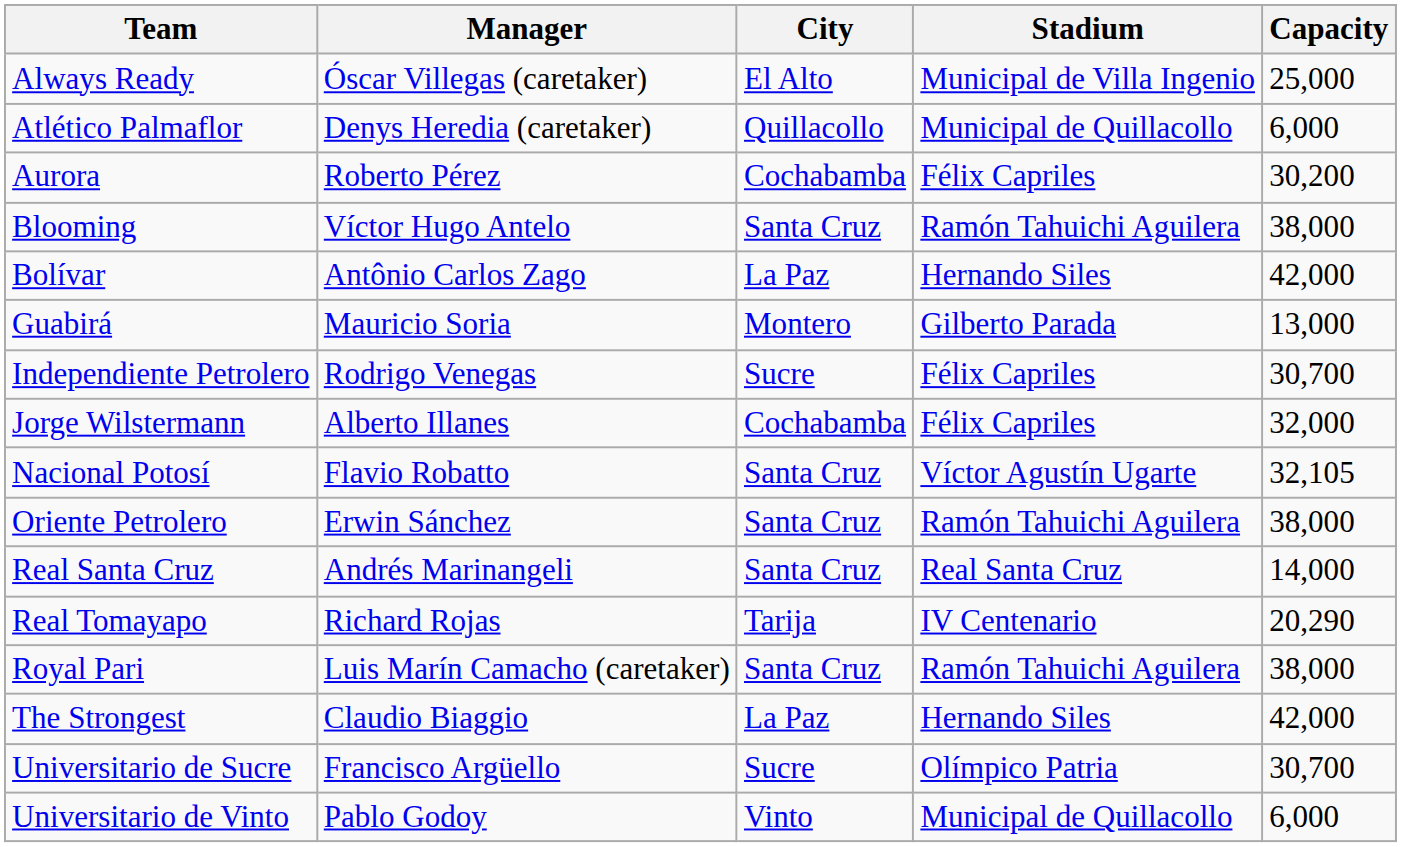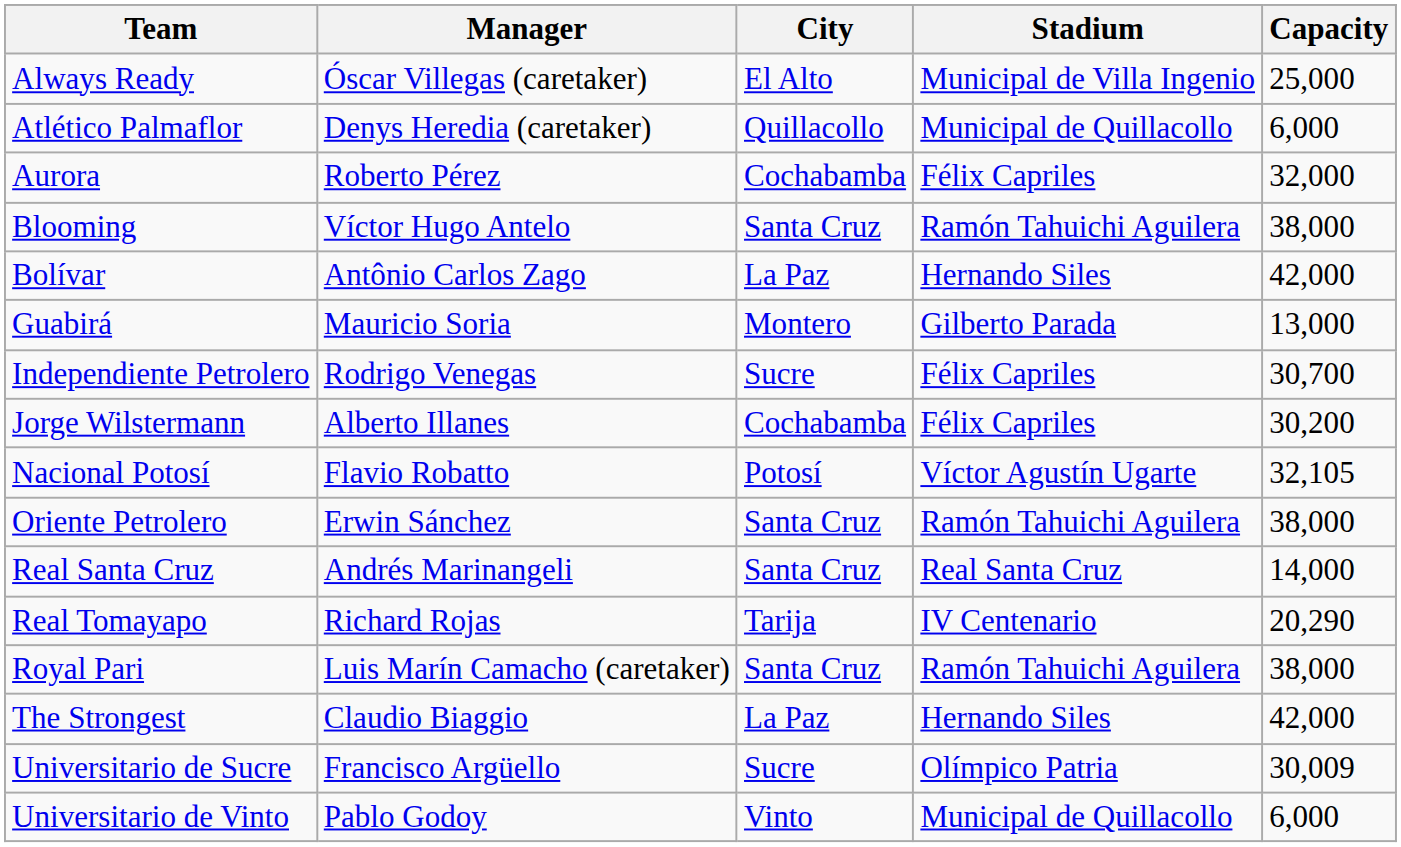 <table class="wikitable sortable">
 <tr>
 <th>Team</th>
 <th>Manager</th>
 <th>City</th>
 <th>Stadium</th>
 <th>Capacity</th>
 </tr>
 <tr>
 <td><a href='#'>Always Ready</a></td>
 <td> <a href='#'>Óscar Villegas</a> (caretaker)</td>
 <td><a href='#'>El Alto</a></td>
 <td><a href='#'>Municipal de Villa Ingenio</a></td>
 <td>25,000</td>
 </tr>
 <tr>
 <td><a href='#'>Atlético Palmaflor</a></td>
 <td> <a href='#'>Denys Heredia</a> (caretaker)</td>
 <td><a href='#'>Quillacollo</a></td>
 <td><a href='#'>Municipal de Quillacollo</a></td>
 <td>6,000</td>
 </tr>
 <tr>
 <td><a href='#'>Aurora</a></td>
 <td> <a href='#'>Roberto Pérez</a></td>
 <td><a href='#'>Cochabamba</a></td>
 <td><a href='#'>Félix Capriles</a></td>
-<td>30,200</td>
+<td>32,000</td>
 </tr>
 <tr>
 <td><a href='#'>Blooming</a></td>
 <td> <a href='#'>Víctor Hugo Antelo</a></td>
 <td><a href='#'>Santa Cruz</a></td>
 <td><a href='#'>Ramón Tahuichi Aguilera</a></td>
 <td>38,000</td>
 </tr>
 <tr>
 <td><a href='#'>Bolívar</a></td>
 <td> <a href='#'>Antônio Carlos Zago</a></td>
 <td><a href='#'>La Paz</a></td>
 <td><a href='#'>Hernando Siles</a></td>
 <td>42,000</td>
 </tr>
 <tr>
 <td><a href='#'>Guabirá</a></td>
 <td> <a href='#'>Mauricio Soria</a></td>
 <td><a href='#'>Montero</a></td>
 <td><a href='#'>Gilberto Parada</a></td>
 <td>13,000</td>
 </tr>
 <tr>
 <td><a href='#'>Independiente Petrolero</a></td>
 <td> <a href='#'>Rodrigo Venegas</a></td>
 <td><a href='#'>Sucre</a></td>
 <td><a href='#'>Félix Capriles</a></td>
 <td>30,700</td>
 </tr>
 <tr>
 <td><a href='#'>Jorge Wilstermann</a></td>
 <td> <a href='#'>Alberto Illanes</a></td>
 <td><a href='#'>Cochabamba</a></td>
 <td><a href='#'>Félix Capriles</a></td>
-<td>32,000</td>
+<td>30,200</td>
 </tr>
 <tr>
 <td><a href='#'>Nacional Potosí</a></td>
 <td> <a href='#'>Flavio Robatto</a></td>
-<td><a href='#'>Santa Cruz</a></td>
+<td><a href='#'>Potosí</a></td>
 <td><a href='#'>Víctor Agustín Ugarte</a></td>
 <td>32,105</td>
 </tr>
 <tr>
 <td><a href='#'>Oriente Petrolero</a></td>
 <td> <a href='#'>Erwin Sánchez</a></td>
 <td><a href='#'>Santa Cruz</a></td>
 <td><a href='#'>Ramón Tahuichi Aguilera</a></td>
 <td>38,000</td>
 </tr>
 <tr>
 <td><a href='#'>Real Santa Cruz</a></td>
 <td> <a href='#'>Andrés Marinangeli</a></td>
 <td><a href='#'>Santa Cruz</a></td>
 <td><a href='#'>Real Santa Cruz</a></td>
 <td>14,000</td>
 </tr>
 <tr>
 <td><a href='#'>Real Tomayapo</a></td>
 <td> <a href='#'>Richard Rojas</a></td>
 <td><a href='#'>Tarija</a></td>
 <td><a href='#'>IV Centenario</a></td>
 <td>20,290</td>
 </tr>
 <tr>
 <td><a href='#'>Royal Pari</a></td>
 <td> <a href='#'>Luis Marín Camacho</a> (caretaker)</td>
 <td><a href='#'>Santa Cruz</a></td>
 <td><a href='#'>Ramón Tahuichi Aguilera</a></td>
 <td>38,000</td>
 </tr>
 <tr>
 <td><a href='#'>The Strongest</a></td>
 <td> <a href='#'>Claudio Biaggio</a></td>
 <td><a href='#'>La Paz</a></td>
 <td><a href='#'>Hernando Siles</a></td>
 <td>42,000</td>
 </tr>
 <tr>
 <td><a href='#'>Universitario de Sucre</a></td>
 <td> <a href='#'>Francisco Argüello</a></td>
 <td><a href='#'>Sucre</a></td>
 <td><a href='#'>Olímpico Patria</a></td>
-<td>30,700</td>
+<td>30,009</td>
 </tr>
 <tr>
 <td><a href='#'>Universitario de Vinto</a></td>
 <td> <a href='#'>Pablo Godoy</a></td>
 <td><a href='#'>Vinto</a></td>
 <td><a href='#'>Municipal de Quillacollo</a></td>
 <td>6,000</td>
 </tr>
 </table>
